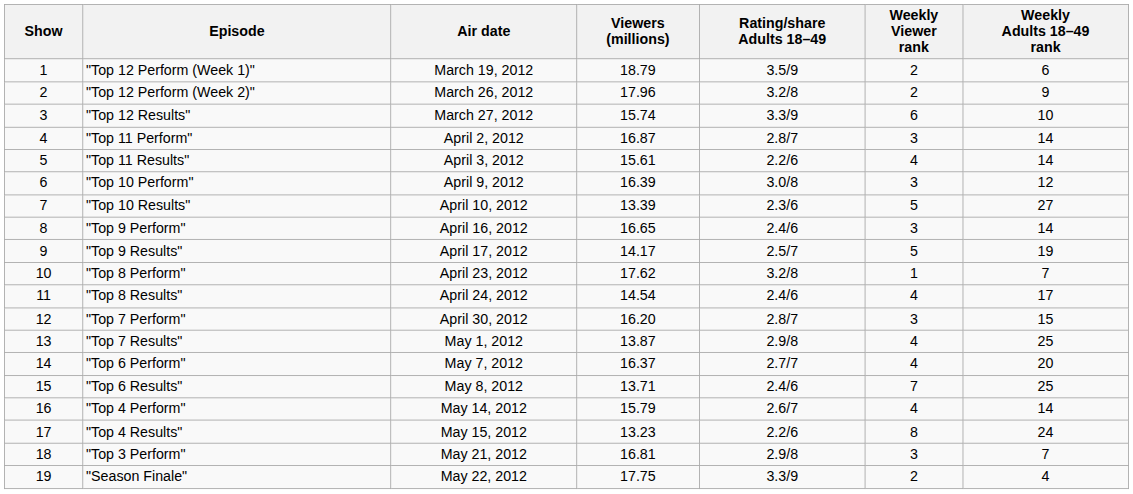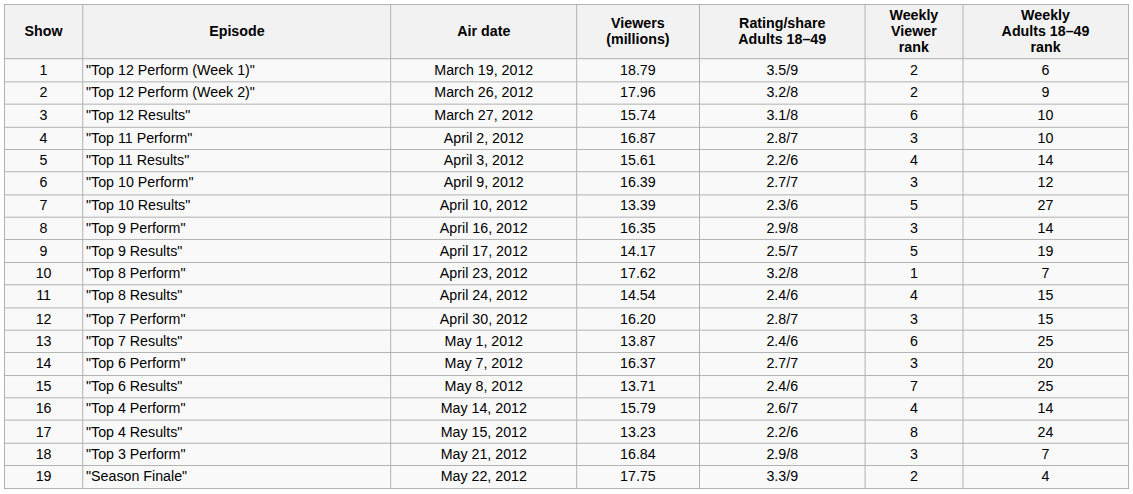 <table class="wikitable sortable" style="margin:0; width:100%;">
 <tr>
 <th>Show</th>
 <th>Episode</th>
 <th>Air date</th>
 <th>Viewers<br>(millions)</th>
 <th>Rating/share<br>Adults 18–49</th>
 <th>Weekly<br>Viewer<br>rank</th>
 <th>Weekly<br>Adults 18–49<br>rank</th>
 </tr>
 <tr>
 <td style="text-align:center;">1</td>
 <td>"Top 12 Perform (Week 1)"</td>
 <td style="text-align:center;">March 19, 2012</td>
 <td style="text-align:center;">18.79</td>
 <td style="text-align:center;">3.5/9</td>
 <td style="text-align:center;">2</td>
 <td style="text-align:center;">6</td>
 </tr>
 <tr>
 <td style="text-align:center;">2</td>
 <td>"Top 12 Perform (Week 2)"</td>
 <td style="text-align:center;">March 26, 2012</td>
 <td style="text-align:center;">17.96</td>
 <td style="text-align:center;">3.2/8</td>
 <td style="text-align:center;">2</td>
 <td style="text-align:center;">9</td>
 </tr>
 <tr>
 <td style="text-align:center;">3</td>
 <td>"Top 12 Results"</td>
 <td style="text-align:center;">March 27, 2012</td>
 <td style="text-align:center;">15.74</td>
-<td style="text-align:center;">3.3/9</td>
+<td style="text-align:center;">3.1/8</td>
 <td style="text-align:center;">6</td>
 <td style="text-align:center;">10</td>
 </tr>
 <tr>
 <td style="text-align:center;">4</td>
 <td>"Top 11 Perform"</td>
 <td style="text-align:center;">April 2, 2012</td>
 <td style="text-align:center;">16.87</td>
 <td style="text-align:center;">2.8/7</td>
 <td style="text-align:center;">3</td>
-<td style="text-align:center;">14</td>
+<td style="text-align:center;">10</td>
 </tr>
 <tr>
 <td style="text-align:center;">5</td>
 <td>"Top 11 Results"</td>
 <td style="text-align:center;">April 3, 2012</td>
 <td style="text-align:center;">15.61</td>
 <td style="text-align:center;">2.2/6</td>
 <td style="text-align:center;">4</td>
 <td style="text-align:center;">14</td>
 </tr>
 <tr>
 <td style="text-align:center;">6</td>
 <td>"Top 10 Perform"</td>
 <td style="text-align:center;">April 9, 2012</td>
 <td style="text-align:center;">16.39</td>
-<td style="text-align:center;">3.0/8</td>
+<td style="text-align:center;">2.7/7</td>
 <td style="text-align:center;">3</td>
 <td style="text-align:center;">12</td>
 </tr>
 <tr>
 <td style="text-align:center;">7</td>
 <td>"Top 10 Results"</td>
 <td style="text-align:center;">April 10, 2012</td>
 <td style="text-align:center;">13.39</td>
 <td style="text-align:center;">2.3/6</td>
 <td style="text-align:center;">5</td>
 <td style="text-align:center;">27</td>
 </tr>
 <tr>
 <td style="text-align:center;">8</td>
 <td>"Top 9 Perform"</td>
 <td style="text-align:center;">April 16, 2012</td>
-<td style="text-align:center;">16.65</td>
-<td style="text-align:center;">2.4/6</td>
+<td style="text-align:center;">16.35</td>
+<td style="text-align:center;">2.9/8</td>
 <td style="text-align:center;">3</td>
 <td style="text-align:center;">14</td>
 </tr>
 <tr>
 <td style="text-align:center;">9</td>
 <td>"Top 9 Results"</td>
 <td style="text-align:center;">April 17, 2012</td>
 <td style="text-align:center;">14.17</td>
 <td style="text-align:center;">2.5/7</td>
 <td style="text-align:center;">5</td>
 <td style="text-align:center;">19</td>
 </tr>
 <tr>
 <td style="text-align:center;">10</td>
 <td>"Top 8 Perform"</td>
 <td style="text-align:center;">April 23, 2012</td>
 <td style="text-align:center;">17.62</td>
 <td style="text-align:center;">3.2/8</td>
 <td style="text-align:center;">1</td>
 <td style="text-align:center;">7</td>
 </tr>
 <tr>
 <td style="text-align:center;">11</td>
 <td>"Top 8 Results"</td>
 <td style="text-align:center;">April 24, 2012</td>
 <td style="text-align:center;">14.54</td>
 <td style="text-align:center;">2.4/6</td>
 <td style="text-align:center;">4</td>
-<td style="text-align:center;">17</td>
+<td style="text-align:center;">15</td>
 </tr>
 <tr>
 <td style="text-align:center;">12</td>
 <td>"Top 7 Perform"</td>
 <td style="text-align:center;">April 30, 2012</td>
 <td style="text-align:center;">16.20</td>
 <td style="text-align:center;">2.8/7</td>
 <td style="text-align:center;">3</td>
 <td style="text-align:center;">15</td>
 </tr>
 <tr>
 <td style="text-align:center;">13</td>
 <td>"Top 7 Results"</td>
 <td style="text-align:center;">May 1, 2012</td>
 <td style="text-align:center;">13.87</td>
-<td style="text-align:center;">2.9/8</td>
-<td style="text-align:center;">4</td>
+<td style="text-align:center;">2.4/6</td>
+<td style="text-align:center;">6</td>
 <td style="text-align:center;">25</td>
 </tr>
 <tr>
 <td style="text-align:center;">14</td>
 <td>"Top 6 Perform"</td>
 <td style="text-align:center;">May 7, 2012</td>
 <td style="text-align:center;">16.37</td>
 <td style="text-align:center;">2.7/7</td>
-<td style="text-align:center;">4</td>
+<td style="text-align:center;">3</td>
 <td style="text-align:center;">20</td>
 </tr>
 <tr>
 <td style="text-align:center;">15</td>
 <td>"Top 6 Results"</td>
 <td style="text-align:center;">May 8, 2012</td>
 <td style="text-align:center;">13.71</td>
 <td style="text-align:center;">2.4/6</td>
 <td style="text-align:center;">7</td>
 <td style="text-align:center;">25</td>
 </tr>
 <tr>
 <td style="text-align:center;">16</td>
 <td>"Top 4 Perform"</td>
 <td style="text-align:center;">May 14, 2012</td>
 <td style="text-align:center;">15.79</td>
 <td style="text-align:center;">2.6/7</td>
 <td style="text-align:center;">4</td>
 <td style="text-align:center;">14</td>
 </tr>
 <tr>
 <td style="text-align:center;">17</td>
 <td>"Top 4 Results"</td>
 <td style="text-align:center;">May 15, 2012</td>
 <td style="text-align:center;">13.23</td>
 <td style="text-align:center;">2.2/6</td>
 <td style="text-align:center;">8</td>
 <td style="text-align:center;">24</td>
 </tr>
 <tr>
 <td style="text-align:center;">18</td>
 <td>"Top 3 Perform"</td>
 <td style="text-align:center;">May 21, 2012</td>
-<td style="text-align:center;">16.81</td>
+<td style="text-align:center;">16.84</td>
 <td style="text-align:center;">2.9/8</td>
 <td style="text-align:center;">3</td>
 <td style="text-align:center;">7</td>
 </tr>
 <tr>
 <td style="text-align:center;">19</td>
 <td>"Season Finale"</td>
 <td style="text-align:center;">May 22, 2012</td>
 <td style="text-align:center;">17.75</td>
 <td style="text-align:center;">3.3/9</td>
 <td style="text-align:center;">2</td>
 <td style="text-align:center;">4</td>
 </tr>
 </table>
